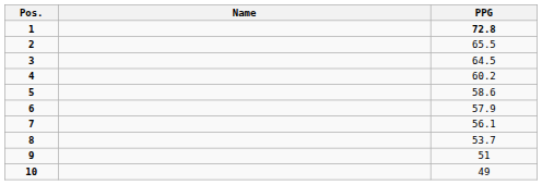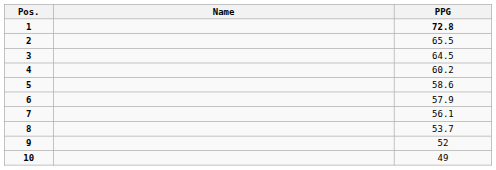 <table class="wikitable" style="width:80%;">
 <tr>
 <th style="width:10%;">Pos.</th>
 <th style="width:70%;">Name</th>
 <th style="width:20%;">PPG</th>
 </tr>
 <tr>
 <td align=center><strong>1</strong></td>
 <td><strong></strong></td>
 <td align=center><strong>72.8</strong></td>
 </tr>
 <tr>
 <td align=center><strong>2</strong></td>
 <td></td>
 <td align=center>65.5</td>
 </tr>
 <tr>
 <td align=center><strong>3</strong></td>
 <td></td>
 <td align=center>64.5</td>
 </tr>
 <tr>
 <td align=center><strong>4</strong></td>
 <td></td>
 <td align=center>60.2</td>
 </tr>
 <tr>
 <td align=center><strong>5</strong></td>
 <td></td>
 <td align=center>58.6</td>
 </tr>
 <tr>
 <td align=center><strong>6</strong></td>
 <td></td>
 <td align=center>57.9</td>
 </tr>
 <tr>
 <td align=center><strong>7</strong></td>
 <td></td>
 <td align=center>56.1</td>
 </tr>
 <tr>
 <td align=center><strong>8</strong></td>
 <td></td>
 <td align=center>53.7</td>
 </tr>
 <tr>
 <td align=center><strong>9</strong></td>
 <td></td>
-<td align=center>51</td>
+<td align=center>52</td>
 </tr>
 <tr>
 <td align=center><strong>10</strong></td>
 <td></td>
 <td align=center>49</td>
 </tr>
 </table>
